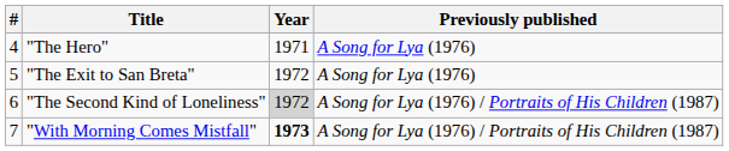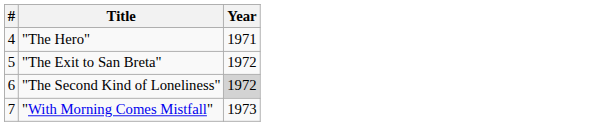 <table class="wikitable">
 <tr>
 <th>#</th>
 <th>Title</th>
 <th>Year</th>
-<th>Previously published</th>
 </tr>
 <tr>
 <td>4</td>
 <td>"The Hero"</td>
 <td>1971</td>
-<td><em><a href='#'>A Song for Lya</a></em> (1976)</td>
 </tr>
 <tr>
 <td>5</td>
 <td>"The Exit to San Breta"</td>
 <td>1972</td>
-<td><em>A Song for Lya</em> (1976)</td>
 </tr>
 <tr>
 <td>6</td>
 <td>"The Second Kind of Loneliness"</td>
 <td style="background: lightgrey;">1972</td>
-<td><em>A Song for Lya</em> (1976) / <em><a href='#'>Portraits of His Children</a></em> (1987)</td>
 </tr>
 <tr>
 <td>7</td>
 <td>"<a href='#'>With Morning Comes Mistfall</a>"</td>
-<td><strong>1973</strong></td>
-<td><em>A Song for Lya</em> (1976) / <em>Portraits of His Children</em> (1987)</td>
+<td>1973</td>
 </tr>
 </table>
